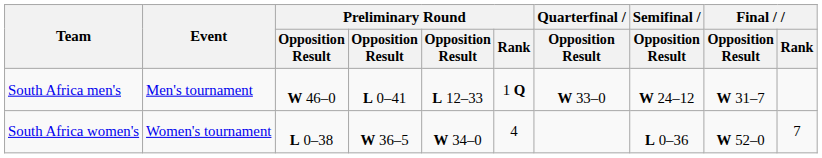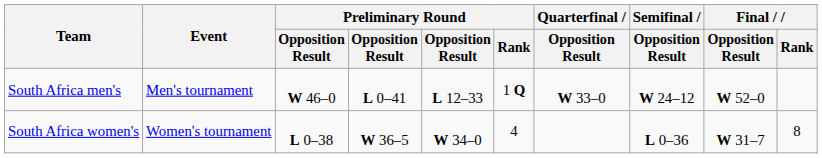 <table class=wikitable style=font-size:90%;text-align:center>
 <tr>
 <th rowspan=2>Team</th>
 <th rowspan=2>Event</th>
 <th colspan=4>Preliminary Round</th>
 <th>Quarterfinal / </th>
 <th>Semifinal / </th>
 <th colspan=2>Final /  / </th>
 </tr>
 <tr style=font-size:95%>
 <th>Opposition<br>Result</th>
 <th>Opposition<br>Result</th>
 <th>Opposition<br>Result</th>
 <th>Rank</th>
 <th>Opposition<br>Result</th>
 <th>Opposition<br>Result</th>
 <th>Opposition<br>Result</th>
 <th>Rank</th>
 </tr>
 <tr>
 <td align=left><a href='#'>South Africa men's</a></td>
 <td align=left><a href='#'>Men's tournament</a></td>
 <td><br><strong>W</strong> 46–0</td>
 <td><br><strong>L</strong> 0–41</td>
 <td><br><strong>L</strong> 12–33</td>
 <td>1 <strong>Q</strong></td>
 <td><br><strong>W</strong> 33–0</td>
 <td><br><strong>W</strong> 24–12</td>
-<td><br><strong>W</strong> 31–7</td>
+<td><br><strong>W</strong> 52–0</td>
 <td></td>
 </tr>
 <tr>
 <td align=left><a href='#'>South Africa women's</a></td>
 <td align=left><a href='#'>Women's tournament</a></td>
 <td><br><strong>L</strong> 0–38</td>
 <td><br><strong>W</strong> 36–5</td>
 <td><br><strong>W</strong> 34–0</td>
 <td>4</td>
 <td></td>
 <td><br><strong>L</strong> 0–36</td>
-<td><br><strong>W</strong> 52–0</td>
-<td>7</td>
+<td><br><strong>W</strong> 31–7</td>
+<td>8</td>
 </tr>
 </table>
